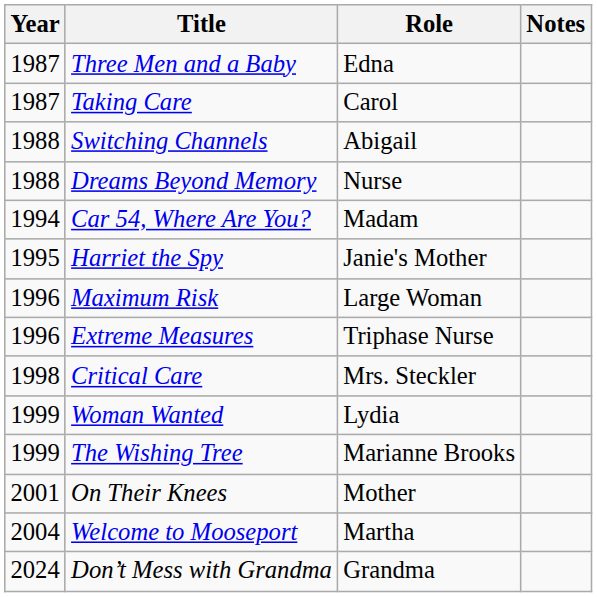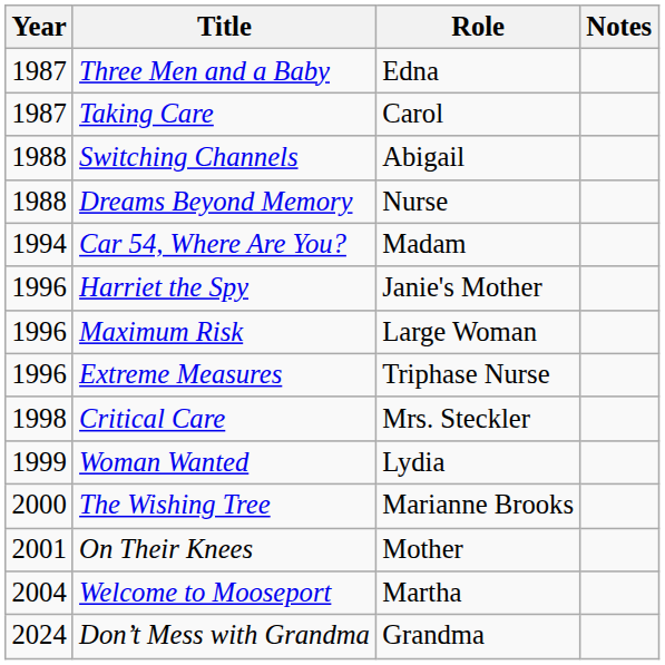 <table class="wikitable sortable">
 <tr>
 <th>Year</th>
 <th>Title</th>
 <th>Role</th>
 <th class="unsortable">Notes</th>
 </tr>
 <tr>
 <td>1987</td>
 <td><em><a href='#'>Three Men and a Baby</a></em></td>
 <td>Edna</td>
 <td></td>
 </tr>
 <tr>
 <td>1987</td>
 <td><em><a href='#'>Taking Care</a></em></td>
 <td>Carol</td>
 <td></td>
 </tr>
 <tr>
 <td>1988</td>
 <td><em><a href='#'>Switching Channels</a></em></td>
 <td>Abigail</td>
 <td></td>
 </tr>
 <tr>
 <td>1988</td>
 <td><em><a href='#'>Dreams Beyond Memory</a></em></td>
 <td>Nurse</td>
 <td></td>
 </tr>
 <tr>
 <td>1994</td>
 <td><a href='#'><em>Car 54, Where Are You?</em></a></td>
 <td>Madam</td>
 <td></td>
 </tr>
 <tr>
-<td>1995</td>
+<td>1996</td>
 <td><a href='#'><em>Harriet the Spy</em></a></td>
 <td>Janie's Mother</td>
 <td></td>
 </tr>
 <tr>
 <td>1996</td>
 <td><em><a href='#'>Maximum Risk</a></em></td>
 <td>Large Woman</td>
 <td></td>
 </tr>
 <tr>
 <td>1996</td>
 <td><em><a href='#'>Extreme Measures</a></em></td>
 <td>Triphase Nurse</td>
 <td></td>
 </tr>
 <tr>
 <td>1998</td>
 <td><a href='#'><em>Critical Care</em></a></td>
 <td>Mrs. Steckler</td>
 <td></td>
 </tr>
 <tr>
 <td>1999</td>
 <td><em><a href='#'>Woman Wanted</a></em></td>
 <td>Lydia</td>
 <td></td>
 </tr>
 <tr>
-<td>1999</td>
+<td>2000</td>
 <td data-sort-value="Wishing Tree, The"><em><a href='#'>The Wishing Tree</a></em></td>
 <td>Marianne Brooks</td>
 <td></td>
 </tr>
 <tr>
 <td>2001</td>
 <td><em>On Their Knees</em></td>
 <td>Mother</td>
 <td></td>
 </tr>
 <tr>
 <td>2004</td>
 <td><em><a href='#'>Welcome to Mooseport</a></em></td>
 <td>Martha</td>
 <td></td>
 </tr>
 <tr>
 <td>2024</td>
 <td><em>Don’t Mess with Grandma</em></td>
 <td>Grandma</td>
 <td></td>
 </tr>
 </table>
